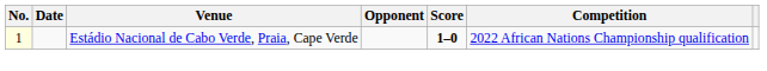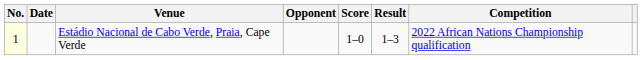 <table class="wikitable sortable">
 <tr>
 <th scope="col">No.</th>
 <th scope="col">Date</th>
 <th scope="col">Venue</th>
 <th scope="col">Opponent</th>
 <th scope="col">Score</th>
+<th scope="col">Result</th>
 <th scope="col">Competition</th>
 <th scope="col" class="unsortable"></th>
 </tr>
 <tr>
 <td style="background: lightyellow; text-align:center">1</td>
 <td></td>
 <td><a href='#'>Estádio Nacional de Cabo Verde</a>, <a href='#'>Praia</a>, Cape Verde</td>
 <td></td>
-<td style="text-align:center"><strong>1–0</strong></td>
+<td style="text-align:center">1–0</td>
+<td style="text-align:center">1–3</td>
 <td><a href='#'>2022 African Nations Championship qualification</a></td>
 <td></td>
 </tr>
 </table>
